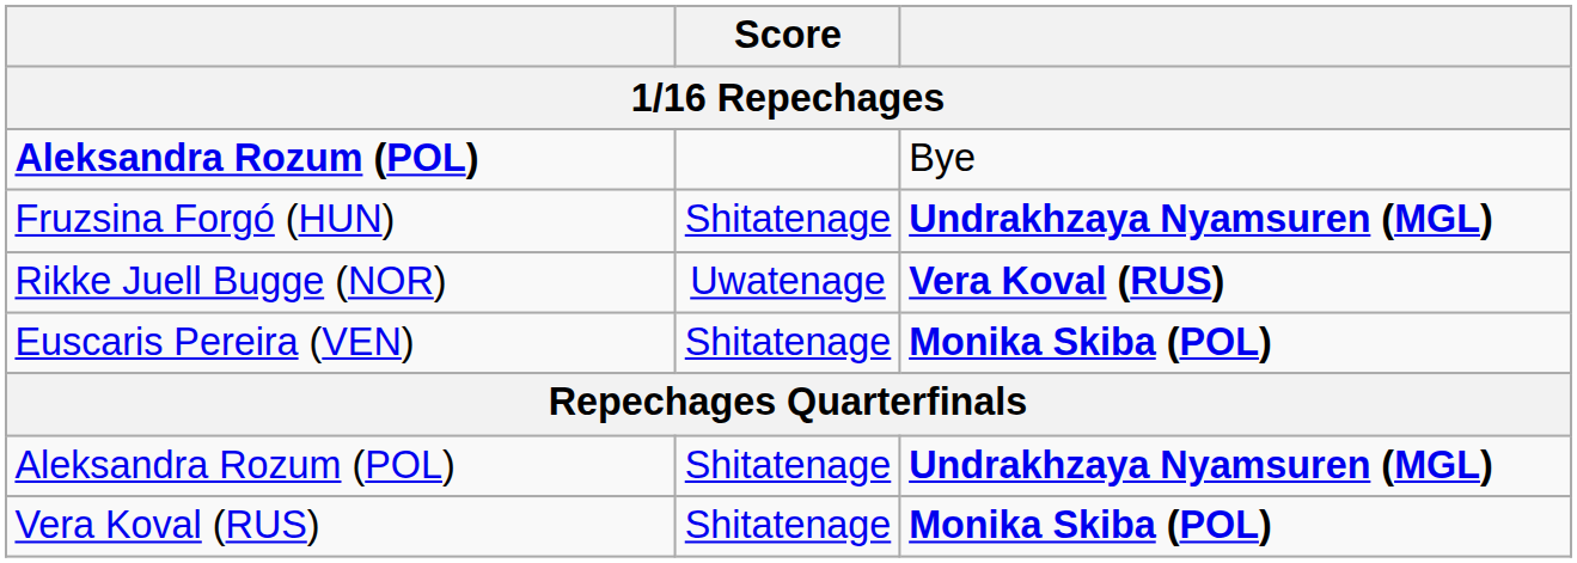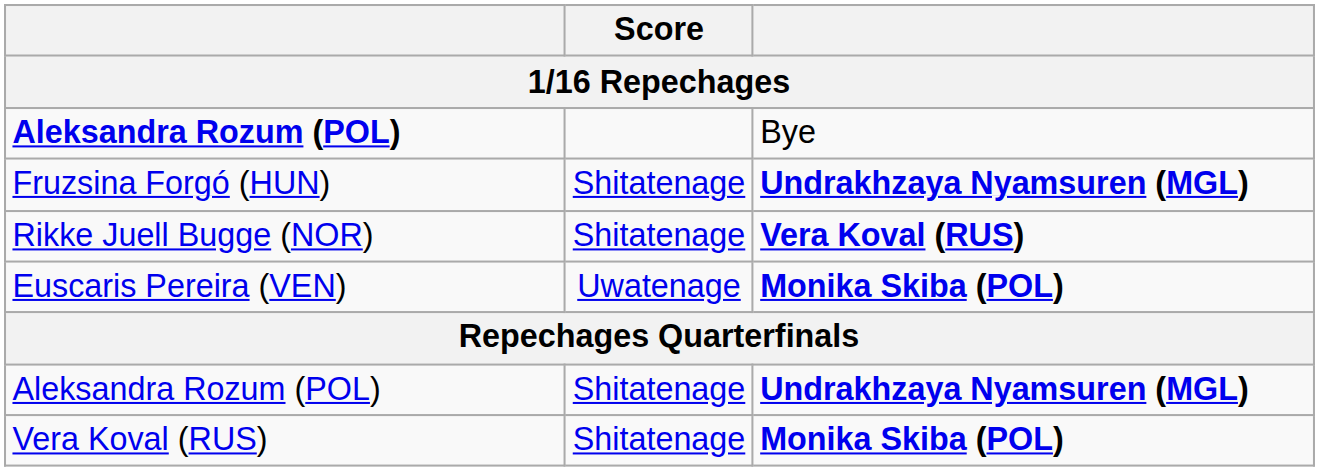 <table class="wikitable" style="text-align: left; ">
 <tr>
 <th align="right" width="270"></th>
 <th width="65">Score</th>
 <th align="left" width="270"></th>
 </tr>
 <tr>
 <th colspan=3>1/16 Repechages</th>
 </tr>
 <tr>
 <td><strong> <a href='#'>Aleksandra Rozum</a> (<a href='#'>POL</a>)</strong></td>
 <td align="center"></td>
 <td>Bye</td>
 </tr>
 <tr>
 <td> <a href='#'>Fruzsina Forgó</a> (<a href='#'>HUN</a>)</td>
 <td align="center"><a href='#'>Shitatenage</a></td>
 <td><strong> <a href='#'>Undrakhzaya Nyamsuren</a> (<a href='#'>MGL</a>) </strong></td>
 </tr>
 <tr>
 <td> <a href='#'>Rikke Juell Bugge</a> (<a href='#'>NOR</a>)</td>
-<td align="center"><a href='#'>Uwatenage</a></td>
+<td align="center"><a href='#'>Shitatenage</a></td>
 <td><strong> <a href='#'>Vera Koval</a> (<a href='#'>RUS</a>)</strong></td>
 </tr>
 <tr>
 <td> <a href='#'>Euscaris Pereira</a> (<a href='#'>VEN</a>)</td>
-<td align="center"><a href='#'>Shitatenage</a></td>
+<td align="center"><a href='#'>Uwatenage</a></td>
 <td><strong> <a href='#'>Monika Skiba</a> (<a href='#'>POL</a>)</strong></td>
 </tr>
 <tr>
 <th colspan=3>Repechages Quarterfinals</th>
 </tr>
 <tr>
 <td> <a href='#'>Aleksandra Rozum</a> (<a href='#'>POL</a>)</td>
 <td align="center"><a href='#'>Shitatenage</a></td>
 <td><strong> <a href='#'>Undrakhzaya Nyamsuren</a> (<a href='#'>MGL</a>) </strong></td>
 </tr>
 <tr>
 <td> <a href='#'>Vera Koval</a> (<a href='#'>RUS</a>)</td>
 <td align="center"><a href='#'>Shitatenage</a></td>
 <td><strong> <a href='#'>Monika Skiba</a> (<a href='#'>POL</a>)</strong></td>
 </tr>
 </table>
